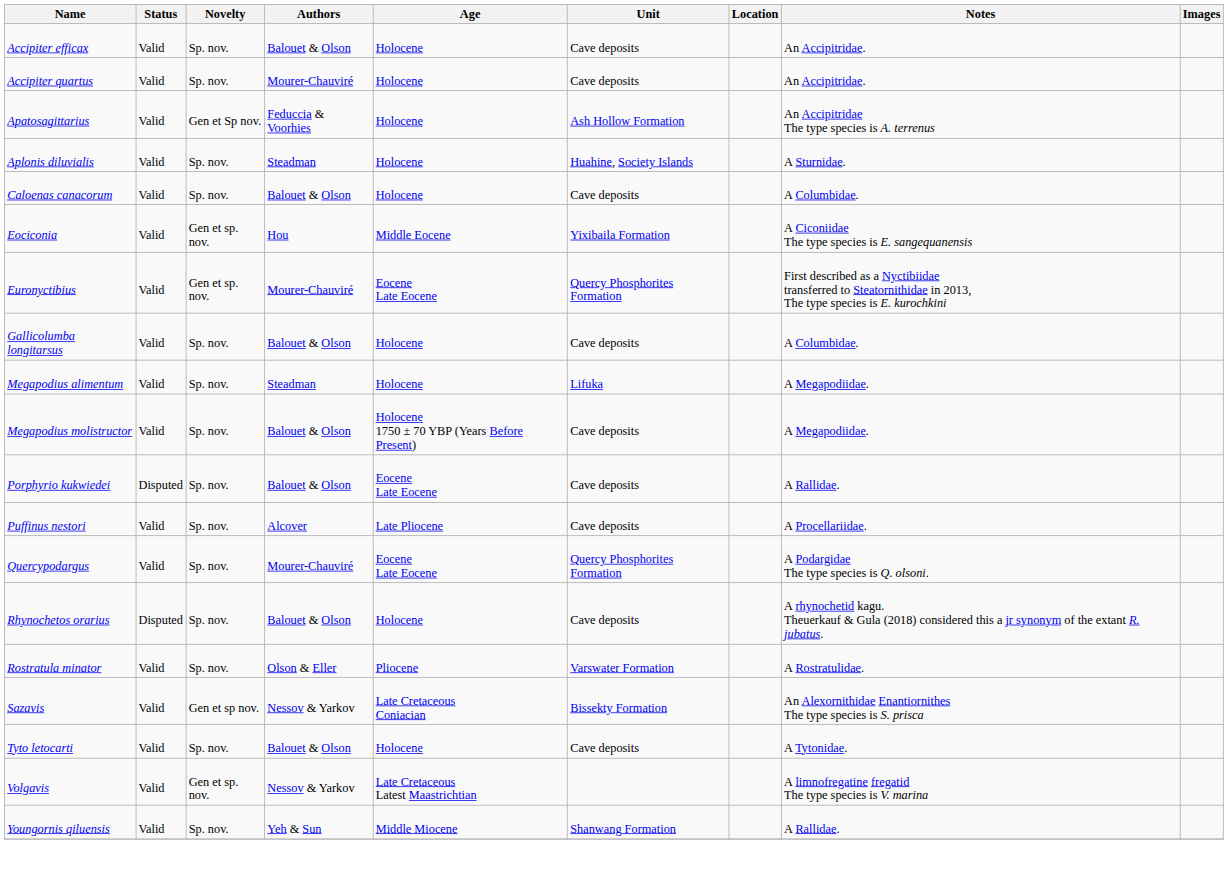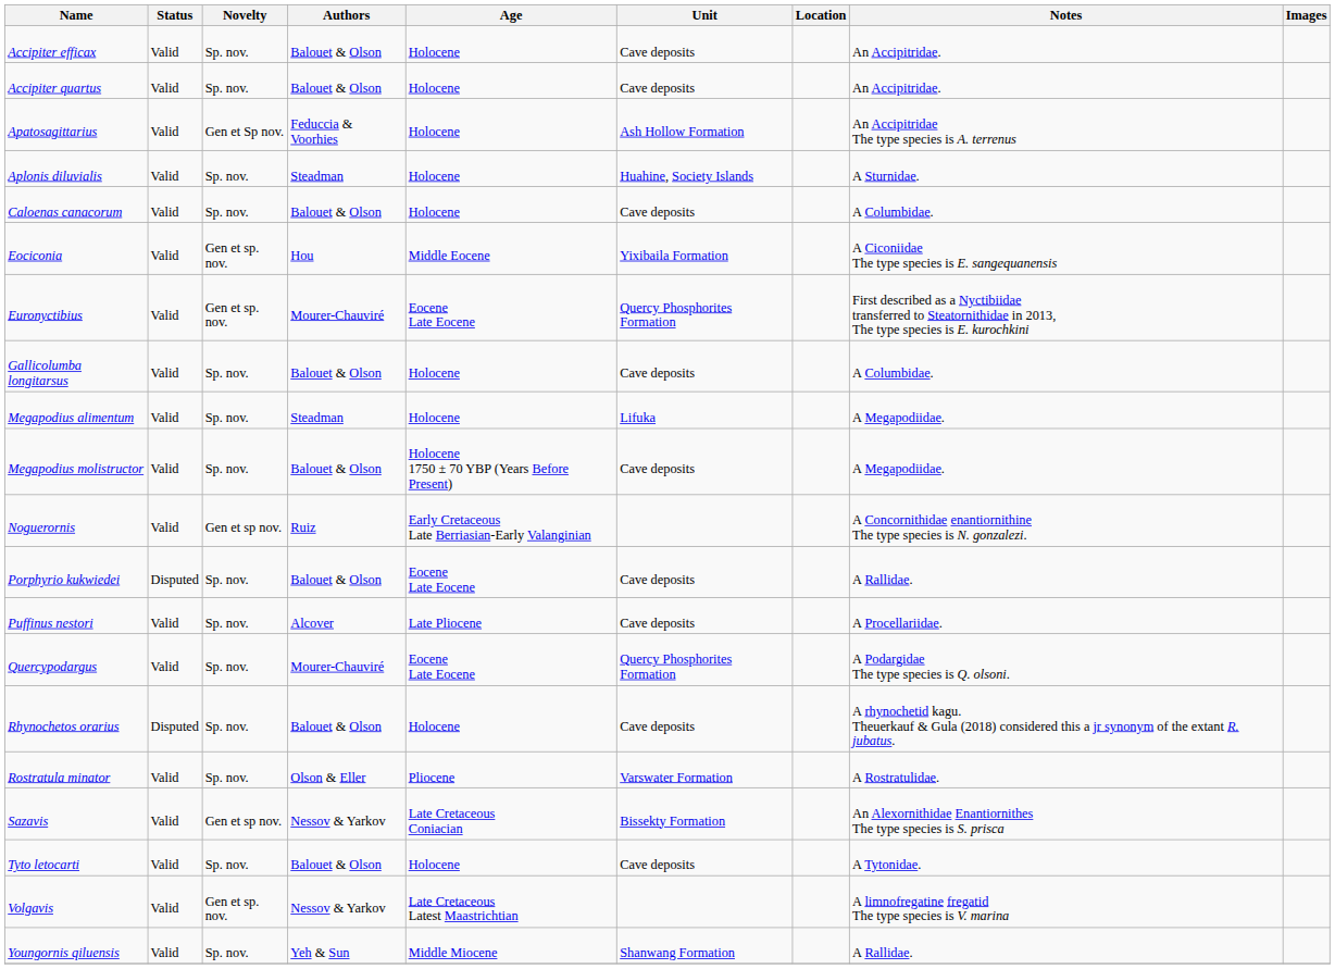 <table class="wikitable sortable" align="center" width="100%">
 <tr>
 <th>Name</th>
 <th>Status</th>
 <th>Novelty</th>
 <th>Authors</th>
 <th>Age</th>
 <th>Unit</th>
 <th>Location</th>
 <th>Notes</th>
 <th>Images</th>
 </tr>
 <tr>
 <td><br><em><a href='#'>Accipiter efficax</a></em> </td>
 <td><br>Valid</td>
 <td><br>Sp. nov.</td>
 <td><br><a href='#'>Balouet</a> & <a href='#'>Olson</a></td>
 <td><br><a href='#'>Holocene</a></td>
 <td><br>Cave deposits</td>
 <td><br></td>
 <td><br>An <a href='#'>Accipitridae</a>.</td>
 <td></td>
 </tr>
 <tr>
 <td><br><em><a href='#'>Accipiter quartus</a></em> </td>
 <td><br>Valid</td>
 <td><br>Sp. nov.</td>
-<td><br><a href='#'>Mourer-Chauviré</a></td>
+<td><br><a href='#'>Balouet</a> & <a href='#'>Olson</a></td>
 <td><br><a href='#'>Holocene</a></td>
 <td><br>Cave deposits</td>
 <td><br></td>
 <td><br>An <a href='#'>Accipitridae</a>.</td>
 <td></td>
 </tr>
 <tr>
 <td><br><em><a href='#'>Apatosagittarius</a></em> </td>
 <td><br>Valid</td>
 <td><br>Gen et Sp nov.</td>
 <td><br><a href='#'>Feduccia</a> & <a href='#'>Voorhies</a></td>
 <td><br><a href='#'>Holocene</a></td>
 <td><br><a href='#'>Ash Hollow Formation</a></td>
 <td><br><br></td>
 <td><br>An <a href='#'>Accipitridae</a><br> The type species is <em>A. terrenus</em></td>
 <td></td>
 </tr>
 <tr>
 <td><br><em><a href='#'>Aplonis diluvialis</a></em> </td>
 <td><br>Valid</td>
 <td><br>Sp. nov.</td>
 <td><br><a href='#'>Steadman</a></td>
 <td><br><a href='#'>Holocene</a></td>
 <td><br><a href='#'>Huahine</a>, <a href='#'>Society Islands</a></td>
 <td><br></td>
 <td><br>A <a href='#'>Sturnidae</a>.</td>
 <td></td>
 </tr>
 <tr>
 <td><br><em><a href='#'>Caloenas canacorum</a></em> </td>
 <td><br>Valid</td>
 <td><br>Sp. nov.</td>
 <td><br><a href='#'>Balouet</a> & <a href='#'>Olson</a></td>
 <td><br><a href='#'>Holocene</a></td>
 <td><br>Cave deposits</td>
 <td><br></td>
 <td><br>A <a href='#'>Columbidae</a>.</td>
 <td></td>
 </tr>
 <tr>
 <td><br><em><a href='#'>Eociconia</a></em> </td>
 <td><br>Valid</td>
 <td><br>Gen et sp. nov.</td>
 <td><br><a href='#'>Hou</a></td>
 <td><br><a href='#'>Middle Eocene</a></td>
 <td><br><a href='#'>Yixibaila Formation</a></td>
 <td><br></td>
 <td><br>A <a href='#'>Ciconiidae</a><br>The type species is <em>E. sangequanensis</em></td>
 <td></td>
 </tr>
 <tr>
 <td><br><em><a href='#'>Euronyctibius</a></em> </td>
 <td><br>Valid</td>
 <td><br>Gen et sp. nov.</td>
 <td><br><a href='#'>Mourer-Chauviré</a></td>
 <td><br><a href='#'>Eocene</a><br><a href='#'>Late Eocene</a></td>
 <td><br><a href='#'>Quercy Phosphorites Formation</a></td>
 <td><br></td>
 <td><br>First described as a <a href='#'>Nyctibiidae</a><br> transferred to <a href='#'>Steatornithidae</a> in 2013,<br> The type species is <em>E. kurochkini</em></td>
 <td></td>
 </tr>
 <tr>
 <td><br><em><a href='#'>Gallicolumba longitarsus</a></em> </td>
 <td><br>Valid</td>
 <td><br>Sp. nov.</td>
 <td><br><a href='#'>Balouet</a> & <a href='#'>Olson</a></td>
 <td><br><a href='#'>Holocene</a></td>
 <td><br>Cave deposits</td>
 <td><br></td>
 <td><br>A <a href='#'>Columbidae</a>.</td>
 <td></td>
 </tr>
 <tr>
 <td><br><em><a href='#'>Megapodius alimentum</a></em> </td>
 <td><br>Valid</td>
 <td><br>Sp. nov.</td>
 <td><br><a href='#'>Steadman</a></td>
 <td><br><a href='#'>Holocene</a></td>
 <td><br><a href='#'>Lifuka</a></td>
 <td><br></td>
 <td><br>A <a href='#'>Megapodiidae</a>.</td>
 <td></td>
 </tr>
 <tr>
 <td><br><em><a href='#'>Megapodius molistructor</a></em> </td>
 <td><br>Valid</td>
 <td><br>Sp. nov.</td>
 <td><br><a href='#'>Balouet</a> & <a href='#'>Olson</a></td>
 <td><br><a href='#'>Holocene</a><br>1750 ± 70 YBP (Years <a href='#'>Before Present</a>)</td>
 <td><br>Cave deposits</td>
 <td><br></td>
 <td><br>A <a href='#'>Megapodiidae</a>.</td>
+<td></td>
+</tr>
+<tr>
+<td><br><em><a href='#'>Noguerornis</a></em> </td>
+<td><br>Valid</td>
+<td><br>Gen et sp nov.</td>
+<td><br><a href='#'>Ruiz</a></td>
+<td><br><a href='#'>Early Cretaceous</a><br>Late <a href='#'>Berriasian</a>-Early <a href='#'>Valanginian</a></td>
+<td></td>
+<td><br><br></td>
+<td><br>A <a href='#'>Concornithidae</a> <a href='#'>enantiornithine</a><br>The type species is <em>N. gonzalezi</em>.</td>
 <td></td>
 </tr>
 <tr>
 <td><br><em><a href='#'>Porphyrio kukwiedei</a></em> </td>
 <td><br>Disputed</td>
 <td><br>Sp. nov.</td>
 <td><br><a href='#'>Balouet</a> & <a href='#'>Olson</a></td>
 <td><br><a href='#'>Eocene</a><br><a href='#'>Late Eocene</a></td>
 <td><br>Cave deposits</td>
 <td><br></td>
 <td><br>A <a href='#'>Rallidae</a>.</td>
 <td></td>
 </tr>
 <tr>
 <td><br><em><a href='#'>Puffinus nestori</a></em> </td>
 <td><br>Valid</td>
 <td><br>Sp. nov.</td>
 <td><br><a href='#'>Alcover</a></td>
 <td><br><a href='#'>Late Pliocene</a></td>
 <td><br>Cave deposits</td>
 <td><br><br></td>
 <td><br>A <a href='#'>Procellariidae</a>.</td>
 <td></td>
 </tr>
 <tr>
 <td><br><em><a href='#'>Quercypodargus</a></em> </td>
 <td><br>Valid</td>
 <td><br>Sp. nov.</td>
 <td><br><a href='#'>Mourer-Chauviré</a></td>
 <td><br><a href='#'>Eocene</a><br><a href='#'>Late Eocene</a></td>
 <td><br><a href='#'>Quercy Phosphorites Formation</a></td>
 <td><br></td>
 <td><br>A <a href='#'>Podargidae</a><br>The type species is <em>Q. olsoni</em>.</td>
 <td></td>
 </tr>
 <tr>
 <td><br><em><a href='#'>Rhynochetos orarius</a></em> </td>
 <td><br>Disputed</td>
 <td><br>Sp. nov.</td>
 <td><br><a href='#'>Balouet</a> & <a href='#'>Olson</a></td>
 <td><br><a href='#'>Holocene</a></td>
 <td><br>Cave deposits</td>
 <td><br></td>
 <td><br>A <a href='#'>rhynochetid</a> kagu.<br> Theuerkauf & Gula (2018) considered this a <a href='#'>jr synonym</a> of the extant <em><a href='#'>R. jubatus</a></em>.</td>
 <td></td>
 </tr>
 <tr>
 <td><br><em><a href='#'>Rostratula minator</a></em> </td>
 <td><br>Valid</td>
 <td><br>Sp. nov.</td>
 <td><br><a href='#'>Olson</a> & <a href='#'>Eller</a></td>
 <td><br><a href='#'>Pliocene</a></td>
 <td><br><a href='#'>Varswater Formation</a></td>
 <td><br></td>
 <td><br>A <a href='#'>Rostratulidae</a>.</td>
 <td></td>
 </tr>
 <tr>
 <td><br><em><a href='#'>Sazavis</a></em> </td>
 <td><br>Valid</td>
 <td><br>Gen et sp nov.</td>
 <td><br><a href='#'>Nessov</a> & Yarkov</td>
 <td><br><a href='#'>Late Cretaceous</a><br><a href='#'>Coniacian</a></td>
 <td><br><a href='#'>Bissekty Formation</a></td>
 <td><br></td>
 <td><br>An <a href='#'>Alexornithidae</a> <a href='#'>Enantiornithes</a><br> The type species is <em>S. prisca</em></td>
 <td></td>
 </tr>
 <tr>
 <td><br><em><a href='#'>Tyto letocarti</a></em> </td>
 <td><br>Valid</td>
 <td><br>Sp. nov.</td>
 <td><br><a href='#'>Balouet</a> & <a href='#'>Olson</a></td>
 <td><br><a href='#'>Holocene</a></td>
 <td><br>Cave deposits</td>
 <td><br></td>
 <td><br>A <a href='#'>Tytonidae</a>.</td>
 <td></td>
 </tr>
 <tr>
 <td><br><em><a href='#'>Volgavis</a></em> </td>
 <td><br>Valid</td>
 <td><br>Gen et sp. nov.</td>
 <td><br><a href='#'>Nessov</a> & Yarkov</td>
 <td><br><a href='#'>Late Cretaceous</a><br>Latest <a href='#'>Maastrichtian</a></td>
 <td></td>
 <td><br></td>
 <td><br>A <a href='#'>limnofregatine</a> <a href='#'>fregatid</a><br> The type species  is <em>V. marina</em></td>
 <td></td>
 </tr>
 <tr>
 <td><br><em><a href='#'>Youngornis qiluensis</a></em> </td>
 <td><br>Valid</td>
 <td><br>Sp. nov.</td>
 <td><br><a href='#'>Yeh</a> & <a href='#'>Sun</a></td>
 <td><br><a href='#'>Middle Miocene</a></td>
 <td><br><a href='#'>Shanwang Formation</a></td>
 <td><br></td>
 <td><br>A <a href='#'>Rallidae</a>.</td>
 <td></td>
 </tr>
 <tr>
 </tr>
 </table>
